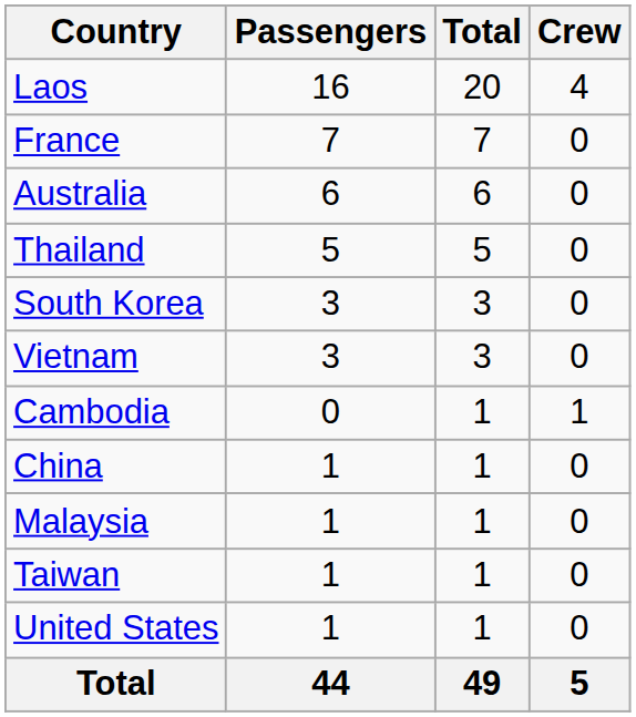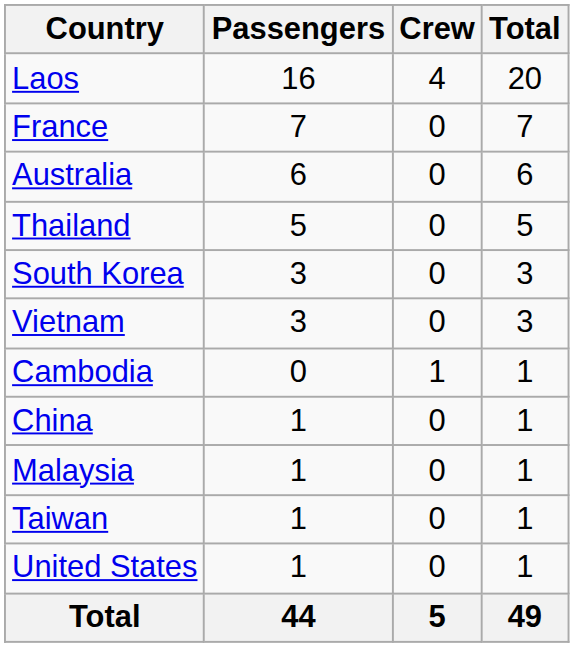 <table class="wikitable sortable" style="text-align:center;">
 <tr>
 <th>Country</th>
 <th>Passengers</th>
+<th>Crew</th>
 <th>Total</th>
-<th>Crew</th>
 </tr>
 <tr>
 <td align=left><a href='#'>Laos</a></td>
 <td>16</td>
+<td>4</td>
 <td>20</td>
-<td>4</td>
 </tr>
 <tr>
 <td align=left><a href='#'>France</a></td>
 <td>7</td>
+<td>0</td>
 <td>7</td>
-<td>0</td>
 </tr>
 <tr>
 <td align=left><a href='#'>Australia</a></td>
 <td>6</td>
+<td>0</td>
 <td>6</td>
-<td>0</td>
 </tr>
 <tr>
 <td align=left><a href='#'>Thailand</a></td>
 <td>5</td>
+<td>0</td>
 <td>5</td>
-<td>0</td>
 </tr>
 <tr>
 <td align=left><a href='#'>South Korea</a></td>
 <td>3</td>
+<td>0</td>
 <td>3</td>
-<td>0</td>
 </tr>
 <tr>
 <td align=left><a href='#'>Vietnam</a></td>
 <td>3</td>
+<td>0</td>
 <td>3</td>
-<td>0</td>
 </tr>
 <tr>
 <td align=left><a href='#'>Cambodia</a></td>
 <td>0</td>
 <td>1</td>
 <td>1</td>
 </tr>
 <tr>
 <td align=left><a href='#'>China</a></td>
 <td>1</td>
+<td>0</td>
 <td>1</td>
-<td>0</td>
 </tr>
 <tr>
 <td align=left><a href='#'>Malaysia</a></td>
 <td>1</td>
+<td>0</td>
 <td>1</td>
-<td>0</td>
 </tr>
 <tr>
 <td align=left><a href='#'>Taiwan</a></td>
 <td>1</td>
+<td>0</td>
 <td>1</td>
-<td>0</td>
 </tr>
 <tr>
 <td align=left><a href='#'>United States</a></td>
 <td>1</td>
+<td>0</td>
 <td>1</td>
-<td>0</td>
 </tr>
 <tr>
 <th>Total</th>
 <th>44</th>
+<th>5</th>
 <th>49</th>
-<th>5</th>
 </tr>
 </table>
